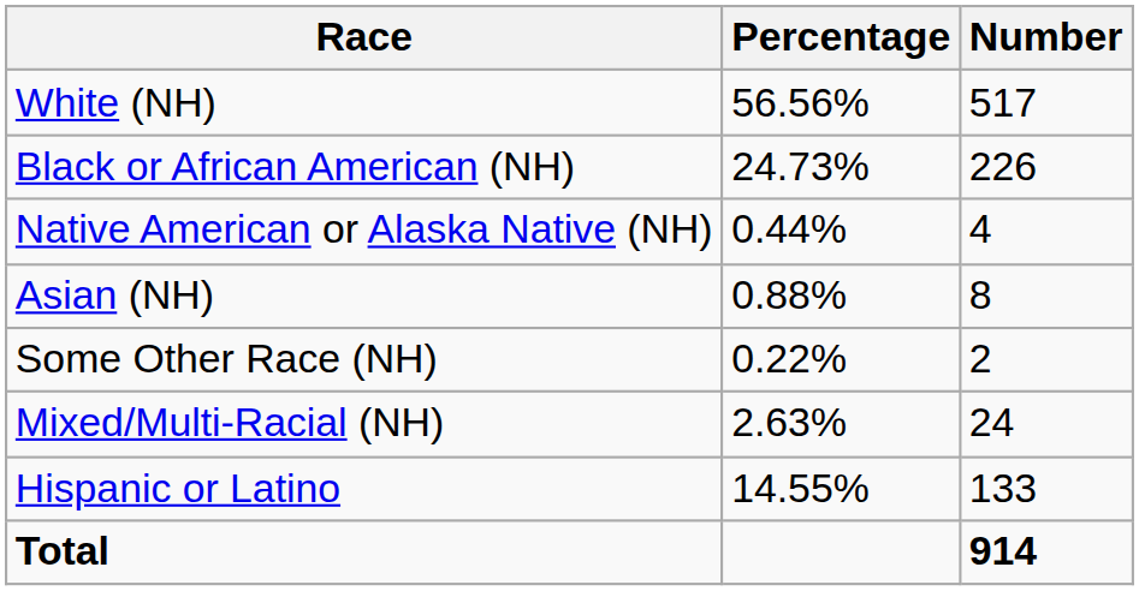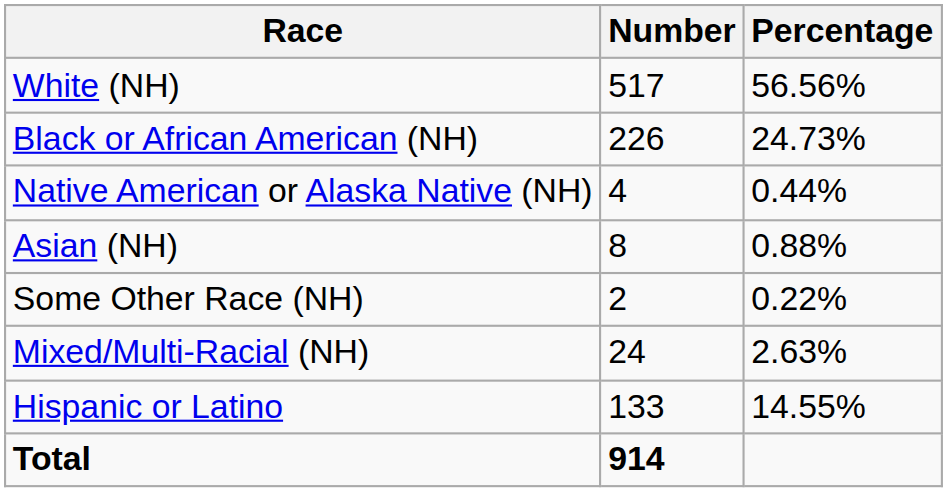 <table class="wikitable">
 <tr>
 <th>Race</th>
+<th>Number</th>
 <th>Percentage</th>
-<th>Number</th>
 </tr>
 <tr>
 <td><a href='#'>White</a> (NH)</td>
+<td>517</td>
 <td>56.56%</td>
-<td>517</td>
 </tr>
 <tr>
 <td><a href='#'>Black or African American</a> (NH)</td>
+<td>226</td>
 <td>24.73%</td>
-<td>226</td>
 </tr>
 <tr>
 <td><a href='#'>Native American</a> or <a href='#'>Alaska Native</a> (NH)</td>
+<td>4</td>
 <td>0.44%</td>
-<td>4</td>
 </tr>
 <tr>
 <td><a href='#'>Asian</a> (NH)</td>
+<td>8</td>
 <td>0.88%</td>
-<td>8</td>
 </tr>
 <tr>
 <td>Some Other Race (NH)</td>
+<td>2</td>
 <td>0.22%</td>
-<td>2</td>
 </tr>
 <tr>
 <td><a href='#'>Mixed/Multi-Racial</a> (NH)</td>
+<td>24</td>
 <td>2.63%</td>
-<td>24</td>
 </tr>
 <tr>
 <td><a href='#'>Hispanic or Latino</a></td>
+<td>133</td>
 <td>14.55%</td>
-<td>133</td>
 </tr>
 <tr>
 <td><strong>Total</strong></td>
+<td><strong>914</strong></td>
 <td></td>
-<td><strong>914</strong></td>
 </tr>
 </table>
